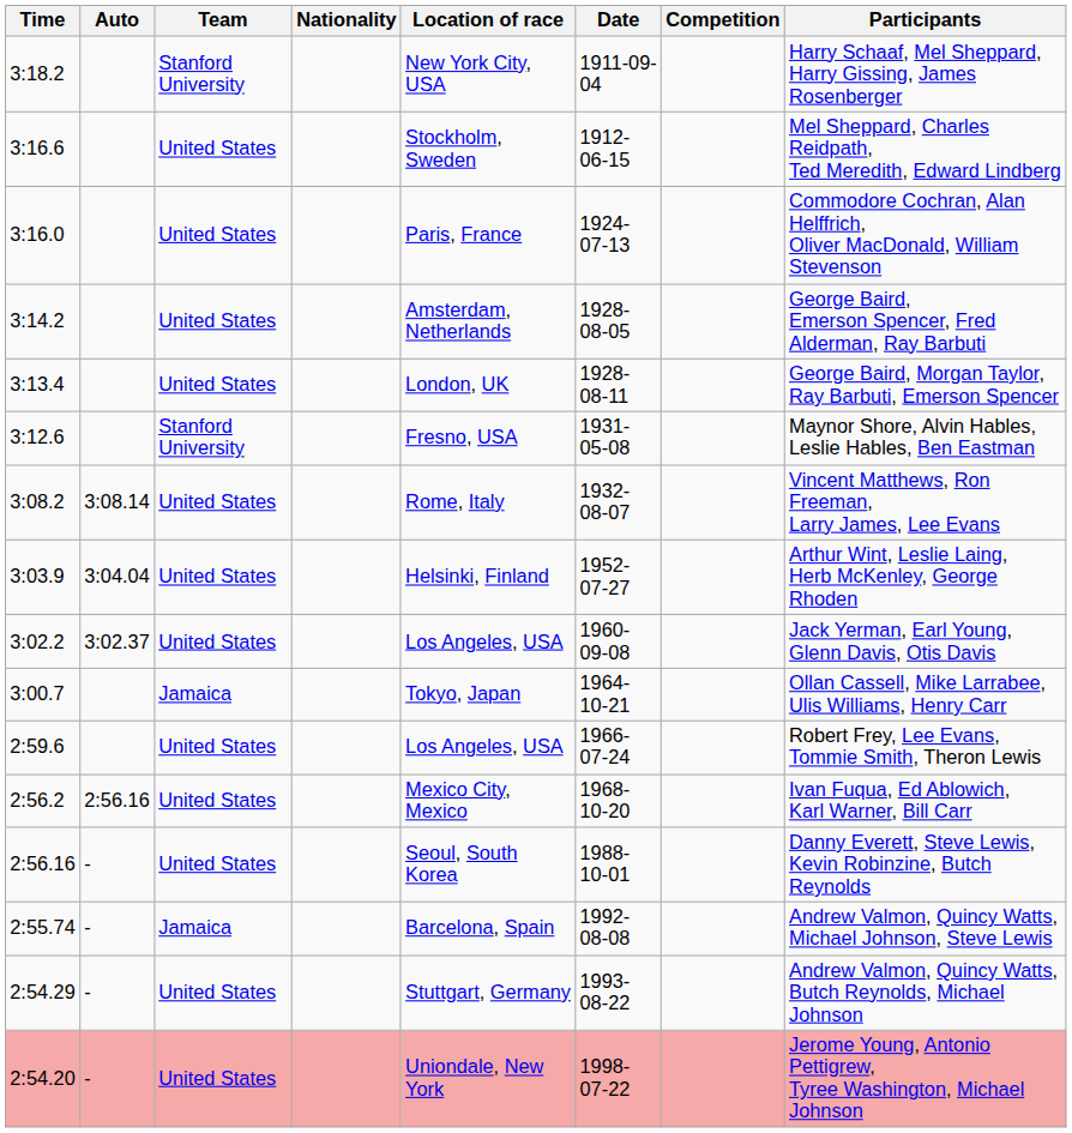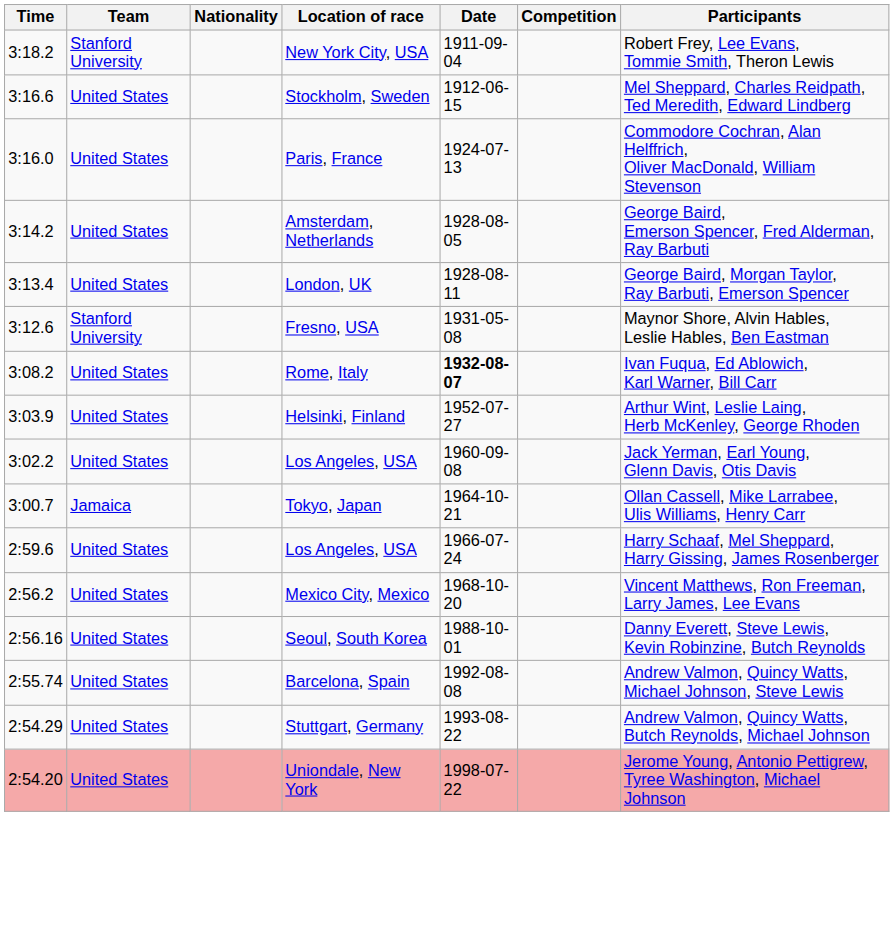 <table class="wikitable" border="1">
 <tr>
 <th>Time</th>
-<th>Auto</th>
 <th>Team</th>
 <th>Nationality</th>
 <th>Location of race</th>
 <th>Date</th>
 <th>Competition</th>
 <th>Participants</th>
 </tr>
 <tr>
 <td>3:18.2 </td>
-<td></td>
 <td><a href='#'>Stanford University</a></td>
 <td></td>
 <td><a href='#'>New York City</a>, <a href='#'>USA</a></td>
 <td>1911-09-04</td>
 <td></td>
-<td><a href='#'>Harry Schaaf</a>, <a href='#'>Mel Sheppard</a>, <br><a href='#'>Harry Gissing</a>, <a href='#'>James Rosenberger</a></td>
+<td>Robert Frey, <a href='#'>Lee Evans</a>, <br><a href='#'>Tommie Smith</a>, Theron Lewis</td>
 </tr>
 <tr>
 <td>3:16.6</td>
-<td></td>
 <td><a href='#'>United States</a></td>
 <td></td>
 <td><a href='#'>Stockholm</a>, <a href='#'>Sweden</a></td>
 <td>1912-06-15</td>
 <td></td>
 <td><a href='#'>Mel Sheppard</a>, <a href='#'>Charles Reidpath</a>, <br><a href='#'>Ted Meredith</a>, <a href='#'>Edward Lindberg</a></td>
 </tr>
 <tr>
 <td>3:16.0</td>
-<td></td>
 <td><a href='#'>United States</a></td>
 <td></td>
 <td><a href='#'>Paris</a>, <a href='#'>France</a></td>
 <td>1924-07-13</td>
 <td></td>
 <td><a href='#'>Commodore Cochran</a>, <a href='#'>Alan Helffrich</a>, <br><a href='#'>Oliver MacDonald</a>, <a href='#'>William Stevenson</a></td>
 </tr>
 <tr>
 <td>3:14.2</td>
-<td></td>
 <td><a href='#'>United States</a></td>
 <td></td>
 <td><a href='#'>Amsterdam</a>, <a href='#'>Netherlands</a></td>
 <td>1928-08-05</td>
 <td></td>
 <td><a href='#'>George Baird</a>, <br><a href='#'>Emerson Spencer</a>, <a href='#'>Fred Alderman</a>, <a href='#'>Ray Barbuti</a></td>
 </tr>
 <tr>
 <td>3:13.4 </td>
-<td></td>
 <td><a href='#'>United States</a></td>
 <td></td>
 <td><a href='#'>London</a>, <a href='#'>UK</a></td>
 <td>1928-08-11</td>
 <td></td>
 <td><a href='#'>George Baird</a>, <a href='#'>Morgan Taylor</a>, <br><a href='#'>Ray Barbuti</a>, <a href='#'>Emerson Spencer</a></td>
 </tr>
 <tr>
 <td>3:12.6 </td>
-<td></td>
 <td><a href='#'>Stanford University</a></td>
 <td></td>
 <td><a href='#'>Fresno</a>, <a href='#'>USA</a></td>
 <td>1931-05-08</td>
 <td></td>
 <td>Maynor Shore, Alvin Hables, <br>Leslie Hables, <a href='#'>Ben Eastman</a></td>
 </tr>
 <tr>
 <td>3:08.2</td>
-<td>3:08.14</td>
 <td><a href='#'>United States</a></td>
 <td></td>
 <td><a href='#'>Rome</a>, <a href='#'>Italy</a></td>
-<td>1932-08-07</td>
+<td><strong>1932-08-07</strong></td>
 <td></td>
-<td><a href='#'>Vincent Matthews</a>, <a href='#'>Ron Freeman</a>, <br><a href='#'>Larry James</a>, <a href='#'>Lee Evans</a></td>
+<td><a href='#'>Ivan Fuqua</a>, <a href='#'>Ed Ablowich</a>, <br><a href='#'>Karl Warner</a>, <a href='#'>Bill Carr</a></td>
 </tr>
 <tr>
 <td>3:03.9</td>
-<td>3:04.04</td>
 <td><a href='#'>United States</a></td>
 <td></td>
 <td><a href='#'>Helsinki</a>, <a href='#'>Finland</a></td>
 <td>1952-07-27</td>
 <td></td>
 <td><a href='#'>Arthur Wint</a>, <a href='#'>Leslie Laing</a>, <br><a href='#'>Herb McKenley</a>, <a href='#'>George Rhoden</a></td>
 </tr>
 <tr>
 <td>3:02.2</td>
-<td>3:02.37</td>
 <td><a href='#'>United States</a></td>
 <td></td>
 <td><a href='#'>Los Angeles</a>, <a href='#'>USA</a></td>
 <td>1960-09-08</td>
 <td></td>
 <td><a href='#'>Jack Yerman</a>, <a href='#'>Earl Young</a>, <br><a href='#'>Glenn Davis</a>, <a href='#'>Otis Davis</a></td>
 </tr>
 <tr>
 <td>3:00.7</td>
-<td></td>
 <td><a href='#'>Jamaica</a></td>
 <td></td>
 <td><a href='#'>Tokyo</a>, <a href='#'>Japan</a></td>
 <td>1964-10-21</td>
 <td></td>
 <td><a href='#'>Ollan Cassell</a>, <a href='#'>Mike Larrabee</a>, <br><a href='#'>Ulis Williams</a>, <a href='#'>Henry Carr</a></td>
 </tr>
 <tr>
 <td>2:59.6</td>
-<td></td>
 <td><a href='#'>United States</a></td>
 <td></td>
 <td><a href='#'>Los Angeles</a>, <a href='#'>USA</a></td>
 <td>1966-07-24</td>
 <td></td>
-<td>Robert Frey, <a href='#'>Lee Evans</a>, <br><a href='#'>Tommie Smith</a>, Theron Lewis</td>
+<td><a href='#'>Harry Schaaf</a>, <a href='#'>Mel Sheppard</a>, <br><a href='#'>Harry Gissing</a>, <a href='#'>James Rosenberger</a></td>
 </tr>
 <tr>
 <td>2:56.2</td>
-<td>2:56.16</td>
 <td><a href='#'>United States</a></td>
 <td></td>
 <td><a href='#'>Mexico City</a>, <a href='#'>Mexico</a></td>
 <td>1968-10-20</td>
 <td></td>
-<td><a href='#'>Ivan Fuqua</a>, <a href='#'>Ed Ablowich</a>, <br><a href='#'>Karl Warner</a>, <a href='#'>Bill Carr</a></td>
+<td><a href='#'>Vincent Matthews</a>, <a href='#'>Ron Freeman</a>, <br><a href='#'>Larry James</a>, <a href='#'>Lee Evans</a></td>
 </tr>
 <tr>
 <td>2:56.16</td>
-<td>-</td>
 <td><a href='#'>United States</a></td>
 <td></td>
 <td><a href='#'>Seoul</a>, <a href='#'>South Korea</a></td>
 <td>1988-10-01</td>
 <td></td>
 <td><a href='#'>Danny Everett</a>, <a href='#'>Steve Lewis</a>, <br><a href='#'>Kevin Robinzine</a>, <a href='#'>Butch Reynolds</a></td>
 </tr>
 <tr>
 <td>2:55.74</td>
-<td>-</td>
-<td><a href='#'>Jamaica</a></td>
+<td><a href='#'>United States</a></td>
 <td></td>
 <td><a href='#'>Barcelona</a>, <a href='#'>Spain</a></td>
 <td>1992-08-08</td>
 <td></td>
 <td><a href='#'>Andrew Valmon</a>, <a href='#'>Quincy Watts</a>, <br><a href='#'>Michael Johnson</a>, <a href='#'>Steve Lewis</a></td>
 </tr>
 <tr>
 <td>2:54.29</td>
-<td>-</td>
 <td><a href='#'>United States</a></td>
 <td></td>
 <td><a href='#'>Stuttgart</a>, <a href='#'>Germany</a></td>
 <td>1993-08-22</td>
 <td></td>
 <td><a href='#'>Andrew Valmon</a>, <a href='#'>Quincy Watts</a>, <br><a href='#'>Butch Reynolds</a>, <a href='#'>Michael Johnson</a></td>
 </tr>
 <tr bgcolor=#F5A9A9>
 <td>2:54.20</td>
-<td>-</td>
 <td><a href='#'>United States</a></td>
 <td></td>
 <td><a href='#'>Uniondale</a>, <a href='#'>New York</a></td>
 <td>1998-07-22</td>
 <td></td>
 <td><a href='#'>Jerome Young</a>, <a href='#'>Antonio Pettigrew</a>, <br><a href='#'>Tyree Washington</a>, <a href='#'>Michael Johnson</a></td>
 </tr>
 </table>
